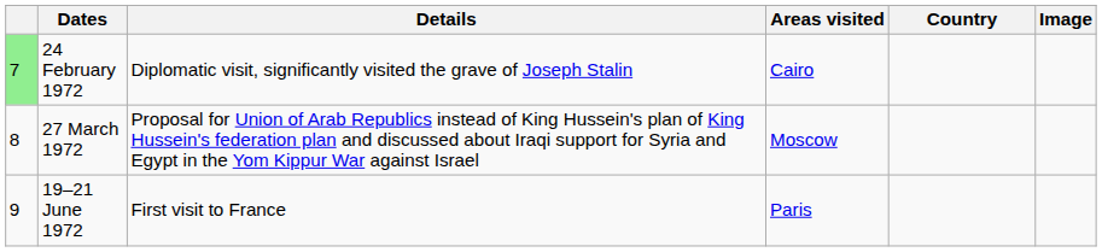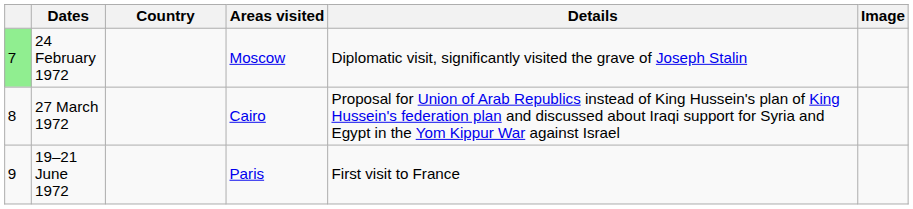 <table class="wikitable sortable" border="1" style="margin: 1em auto 1em auto">
 <tr>
 <th style="width: 3%;"></th>
 <th width="70">Dates</th>
+<th width="120">Country</th>
+<th width="100">Areas visited</th>
 <th width="550">Details</th>
-<th width="100">Areas visited</th>
-<th width="120">Country</th>
 <th>Image</th>
 </tr>
 <tr>
 <td style="background: lightgreen;">7</td>
 <td>24 February 1972</td>
+<td></td>
+<td><a href='#'>Moscow</a></td>
 <td>Diplomatic visit, significantly visited the grave of <a href='#'>Joseph Stalin</a></td>
-<td><a href='#'>Cairo</a></td>
-<td></td>
 <td></td>
 </tr>
 <tr>
 <td>8</td>
 <td>27 March 1972</td>
+<td></td>
+<td><a href='#'>Cairo</a></td>
 <td>Proposal for <a href='#'>Union of Arab Republics</a> instead of King Hussein's plan of <a href='#'>King Hussein's federation plan</a> and discussed about Iraqi support for Syria and Egypt in the <a href='#'>Yom Kippur War</a> against Israel</td>
-<td><a href='#'>Moscow</a></td>
-<td></td>
 <td></td>
 </tr>
 <tr>
 <td>9</td>
 <td>19–21 June 1972</td>
+<td></td>
+<td><a href='#'>Paris</a></td>
 <td>First visit to France</td>
-<td><a href='#'>Paris</a></td>
-<td></td>
 <td></td>
 </tr>
 </table>
